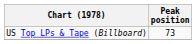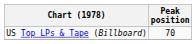 <table class="wikitable">
 <tr>
 <th>Chart (1978)</th>
 <th>Peak<br>position</th>
 </tr>
 <tr>
 <td>US <a href='#'>Top LPs & Tape</a> (<em>Billboard</em>)</td>
-<td align="center">73</td>
+<td align="center">70</td>
 </tr>
 <tr>
 </tr>
 </table>
